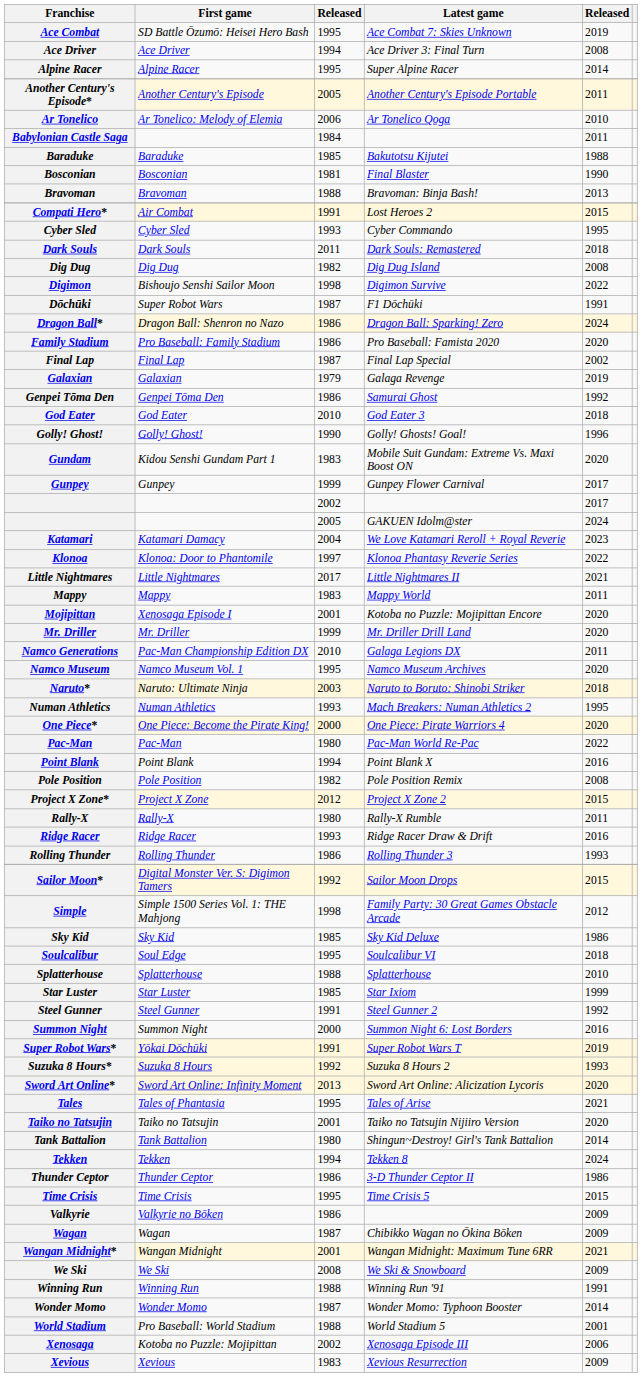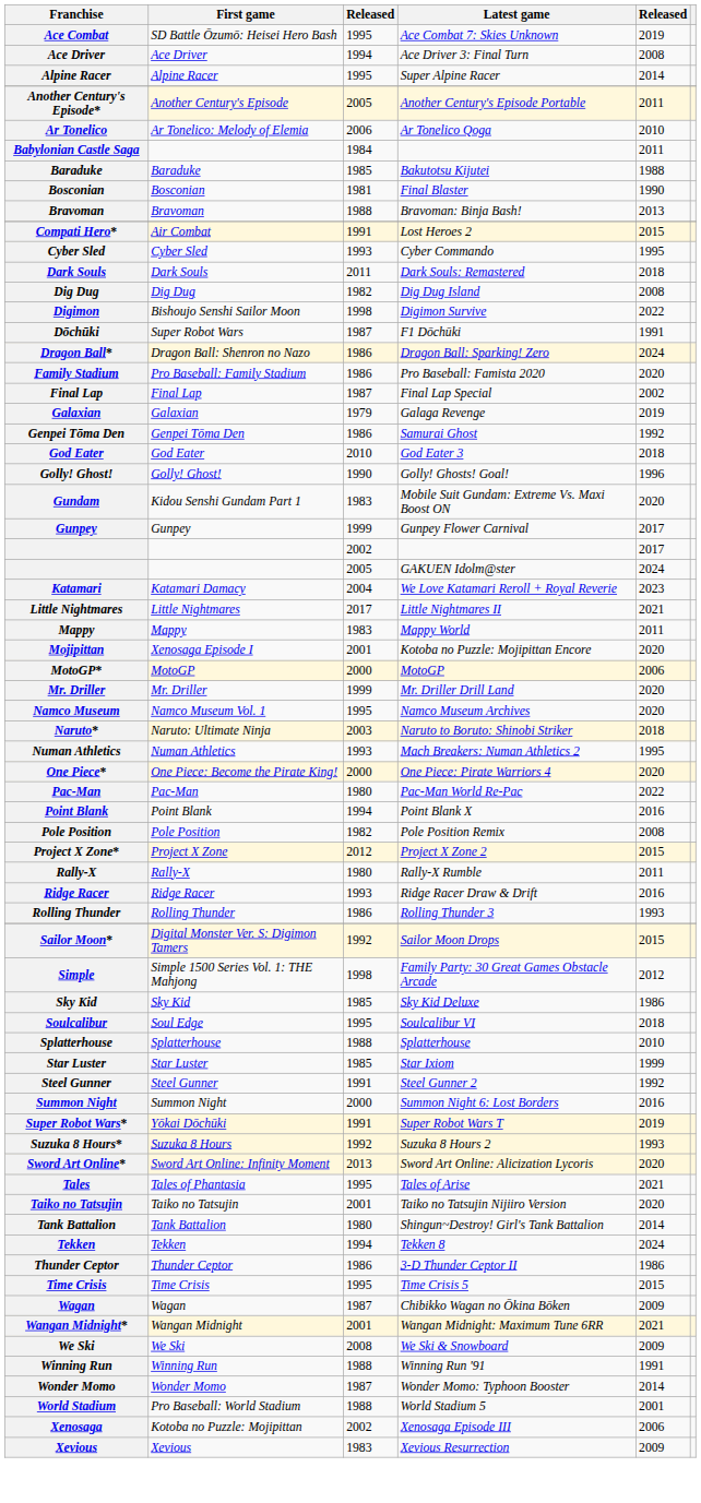 <table class="wikitable sortable">
 <tr>
 <th scope="col">Franchise</th>
 <th scope="col">First game</th>
 <th scope="col">Released</th>
 <th scope="col">Latest game</th>
 <th scope="col">Released</th>
 <th scope="col" class="unsortable"></th>
 </tr>
 <tr>
 <th scope="row"><em><a href='#'>Ace Combat</a></em></th>
 <td><em>SD Battle Ōzumō: Heisei Hero Bash</em></td>
 <td>1995</td>
 <td><em><a href='#'>Ace Combat 7: Skies Unknown</a></em></td>
 <td>2019</td>
 <td style="text-align: center;"></td>
 </tr>
 <tr>
 <th scope="row"><em>Ace Driver</em></th>
 <td><em><a href='#'>Ace Driver</a></em></td>
 <td>1994</td>
 <td><em>Ace Driver 3: Final Turn</em></td>
 <td>2008</td>
 <td style="text-align: center;"></td>
 </tr>
 <tr>
 <th scope="row"><em>Alpine Racer</em></th>
 <td><em><a href='#'>Alpine Racer</a></em></td>
 <td>1995</td>
 <td><em>Super Alpine Racer</em></td>
 <td>2014</td>
 <td style="text-align: center;"></td>
 </tr>
 <tr>
 </tr>
 <tr style="background:cornsilk;">
 <th scope="row"><em>Another Century's Episode</em>*</th>
 <td><em><a href='#'>Another Century's Episode</a></em></td>
 <td>2005</td>
 <td><em><a href='#'>Another Century's Episode Portable</a></em></td>
 <td>2011</td>
 <td style="text-align: center;"></td>
 </tr>
 <tr>
 <th scope="row"><em><a href='#'>Ar Tonelico</a></em></th>
 <td><em><a href='#'>Ar Tonelico: Melody of Elemia</a></em></td>
 <td>2006</td>
 <td><em><a href='#'>Ar Tonelico Qoga</a></em></td>
 <td>2010</td>
 <td style="text-align: center;"></td>
 </tr>
 <tr>
 <th scope="row"><em><a href='#'>Babylonian Castle Saga</a></em></th>
 <td><em></em></td>
 <td>1984</td>
 <td><em></em></td>
 <td>2011</td>
 <td style="text-align: center;"></td>
 </tr>
 <tr>
 <th scope="row"><em>Baraduke</em></th>
 <td><em><a href='#'>Baraduke</a></em></td>
 <td>1985</td>
 <td><em><a href='#'>Bakutotsu Kijutei</a></em></td>
 <td>1988</td>
 <td style="text-align: center;"></td>
 </tr>
 <tr>
 <th scope="row"><em>Bosconian</em></th>
 <td><em><a href='#'>Bosconian</a></em></td>
 <td>1981</td>
 <td><em><a href='#'>Final Blaster</a></em></td>
 <td>1990</td>
 <td style="text-align: center;"></td>
 </tr>
 <tr>
 <th scope="row"><em>Bravoman</em></th>
 <td><em><a href='#'>Bravoman</a></em></td>
 <td>1988</td>
 <td><em>Bravoman: Binja Bash!</em></td>
 <td>2013</td>
 <td style="text-align: center;"></td>
 </tr>
 <tr>
 </tr>
 <tr style="background:cornsilk;">
 <th scope="row"><em><a href='#'>Compati Hero</a></em>*</th>
 <td><em><a href='#'>Air Combat</a></em></td>
 <td>1991</td>
 <td><em>Lost Heroes 2</em></td>
 <td>2015</td>
 <td style="text-align: center;"></td>
 </tr>
 <tr>
 <th scope="row"><em>Cyber Sled</em></th>
 <td><em><a href='#'>Cyber Sled</a></em></td>
 <td>1993</td>
 <td><em>Cyber Commando</em></td>
 <td>1995</td>
 <td style="text-align: center;"></td>
 </tr>
 <tr>
 <th scope="row"><em><a href='#'>Dark Souls</a></em></th>
 <td><em><a href='#'>Dark Souls</a></em></td>
 <td>2011</td>
 <td><em><a href='#'>Dark Souls: Remastered</a></em></td>
 <td>2018</td>
 <td style="text-align: center;"></td>
 </tr>
 <tr>
 <th scope="row"><em>Dig Dug</em></th>
 <td><em><a href='#'>Dig Dug</a></em></td>
 <td>1982</td>
 <td><em><a href='#'>Dig Dug Island</a></em></td>
 <td>2008</td>
 <td style="text-align: center;"></td>
 </tr>
 <tr>
 <th scope="row"><em><a href='#'>Digimon</a></em></th>
 <td><em>Bishoujo Senshi Sailor Moon</em></td>
 <td>1998</td>
 <td><em><a href='#'>Digimon Survive</a></em></td>
 <td>2022</td>
 <td style="text-align: center;"></td>
 </tr>
 <tr>
 <th scope="row"><em>Dōchūki</em></th>
 <td><em>Super Robot Wars</em></td>
 <td>1987</td>
 <td><em>F1 Dōchūki</em></td>
 <td>1991</td>
 <td style="text-align: center;"></td>
 </tr>
 <tr style="background:cornsilk;">
 <th scope="row"><em><a href='#'>Dragon Ball</a></em>*</th>
 <td><em>Dragon Ball: Shenron no Nazo</em></td>
 <td>1986</td>
 <td><em><a href='#'>Dragon Ball: Sparking! Zero</a></em></td>
 <td>2024</td>
 <td style="text-align: center;"></td>
 </tr>
 <tr>
 <th scope="row"><em><a href='#'>Family Stadium</a></em></th>
 <td><em><a href='#'>Pro Baseball: Family Stadium</a></em></td>
 <td>1986</td>
 <td><em>Pro Baseball: Famista 2020</em></td>
 <td>2020</td>
 <td style="text-align: center;"></td>
 </tr>
 <tr>
 <th scope="row"><em>Final Lap</em></th>
 <td><em><a href='#'>Final Lap</a></em></td>
 <td>1987</td>
 <td><em>Final Lap Special</em></td>
 <td>2002</td>
 <td style="text-align: center;"></td>
 </tr>
 <tr>
 <th scope="row"><em><a href='#'>Galaxian</a></em></th>
 <td><em><a href='#'>Galaxian</a></em></td>
 <td>1979</td>
 <td><em>Galaga Revenge</em></td>
 <td>2019</td>
 <td style="text-align: center;"></td>
 </tr>
 <tr>
 <th scope="row"><em>Genpei Tōma Den</em></th>
 <td><em><a href='#'>Genpei Tōma Den</a></em></td>
 <td>1986</td>
 <td><em><a href='#'>Samurai Ghost</a></em></td>
 <td>1992</td>
 <td style="text-align: center;"></td>
 </tr>
 <tr>
 <th scope="row"><em><a href='#'>God Eater</a></em></th>
 <td><em><a href='#'>God Eater</a></em></td>
 <td>2010</td>
 <td><em><a href='#'>God Eater 3</a></em></td>
 <td>2018</td>
 <td style="text-align: center;"></td>
 </tr>
 <tr>
 <th scope="row"><em>Golly! Ghost!</em></th>
 <td><em><a href='#'>Golly! Ghost!</a></em></td>
 <td>1990</td>
 <td><em>Golly! Ghosts! Goal!</em></td>
 <td>1996</td>
 <td style="text-align: center;"></td>
 </tr>
 <tr>
 <th scope="row"><em><a href='#'>Gundam</a></em></th>
 <td><em>Kidou Senshi Gundam Part 1</em></td>
 <td>1983</td>
 <td><em>Mobile Suit Gundam: Extreme Vs. Maxi Boost ON</em></td>
 <td>2020</td>
 <td style="text-align: center;"></td>
 </tr>
 <tr>
 <th scope="row"><em><a href='#'>Gunpey</a></em></th>
 <td><em>Gunpey</em></td>
 <td>1999</td>
 <td><em>Gunpey Flower Carnival</em></td>
 <td>2017</td>
 <td style="text-align: center;"></td>
 </tr>
 <tr>
 <th scope="row"><em></em></th>
 <td></td>
 <td>2002</td>
 <td><em></em></td>
 <td>2017</td>
 <td style="text-align: center;"></td>
 </tr>
 <tr>
 <th scope="row"><em></em></th>
 <td><em></em></td>
 <td>2005</td>
 <td><em>GAKUEN Idolm@ster</em></td>
 <td>2024</td>
 <td style="text-align: center;"></td>
 </tr>
 <tr>
 <th scope="row"><em><a href='#'>Katamari</a></em></th>
 <td><em><a href='#'>Katamari Damacy</a></em></td>
 <td>2004</td>
 <td><em><a href='#'>We Love Katamari Reroll + Royal Reverie</a></em></td>
 <td>2023</td>
 <td style="text-align: center;"></td>
 </tr>
 <tr>
-<th scope="row"><em><a href='#'>Klonoa</a></em></th>
-<td><em><a href='#'>Klonoa: Door to Phantomile</a></em></td>
-<td>1997</td>
-<td><em><a href='#'>Klonoa Phantasy Reverie Series</a></em></td>
-<td>2022</td>
-<td style="text-align: center;"></td>
-</tr>
-<tr>
 <th scope="row"><em>Little Nightmares</em></th>
 <td><em><a href='#'>Little Nightmares</a></em></td>
 <td>2017</td>
 <td><em><a href='#'>Little Nightmares II</a></em></td>
 <td>2021</td>
 <td style="text-align: center;"></td>
 </tr>
 <tr>
 <th scope="row"><em>Mappy</em></th>
 <td><em><a href='#'>Mappy</a></em></td>
 <td>1983</td>
 <td><em><a href='#'>Mappy World</a></em></td>
 <td>2011</td>
 <td style="text-align: center;"></td>
 </tr>
 <tr>
 <th scope="row"><em><a href='#'>Mojipittan</a></em></th>
 <td><em><a href='#'>Xenosaga Episode I</a></em></td>
 <td>2001</td>
 <td><em>Kotoba no Puzzle: Mojipittan Encore</em></td>
 <td>2020</td>
 <td style="text-align: center;"></td>
 </tr>
+<tr style="background:cornsilk;">
+<th scope="row"><em>MotoGP</em>*</th>
+<td><em><a href='#'>MotoGP</a></em></td>
+<td>2000</td>
+<td><em><a href='#'>MotoGP</a></em></td>
+<td>2006</td>
+<td style="text-align: center;"></td>
+</tr>
 <tr>
 <th scope="row"><em><a href='#'>Mr. Driller</a></em></th>
 <td><em><a href='#'>Mr. Driller</a></em></td>
 <td>1999</td>
 <td><em><a href='#'>Mr. Driller Drill Land</a></em></td>
 <td>2020</td>
-<td style="text-align: center;"></td>
-</tr>
-<tr>
-<th scope="row"><em><a href='#'>Namco Generations</a></em></th>
-<td><em><a href='#'>Pac-Man Championship Edition DX</a></em></td>
-<td>2010</td>
-<td><em><a href='#'>Galaga Legions DX</a></em></td>
-<td>2011</td>
 <td style="text-align: center;"></td>
 </tr>
 <tr>
 <th scope="row"><em><a href='#'>Namco Museum</a></em></th>
 <td><em><a href='#'>Namco Museum Vol. 1</a></em></td>
 <td>1995</td>
 <td><em><a href='#'>Namco Museum Archives</a></em></td>
 <td>2020</td>
 <td style="text-align: center;"></td>
 </tr>
 <tr style="background:cornsilk;">
 <th scope="row"><em><a href='#'>Naruto</a></em>*</th>
 <td><em>Naruto: Ultimate Ninja</em></td>
 <td>2003</td>
 <td><em><a href='#'>Naruto to Boruto: Shinobi Striker</a></em></td>
 <td>2018</td>
 <td style="text-align: center;"></td>
 </tr>
 <tr>
 <th scope="row"><em>Numan Athletics</em></th>
 <td><em><a href='#'>Numan Athletics</a></em></td>
 <td>1993</td>
 <td><em><a href='#'>Mach Breakers: Numan Athletics 2</a></em></td>
 <td>1995</td>
 <td style="text-align: center;"></td>
 </tr>
 <tr style="background:cornsilk;">
 <th scope="row"><em><a href='#'>One Piece</a></em>*</th>
 <td><em><a href='#'>One Piece: Become the Pirate King!</a></em></td>
 <td>2000</td>
 <td><em><a href='#'>One Piece: Pirate Warriors 4</a></em></td>
 <td>2020</td>
 <td style="text-align: center;"></td>
 </tr>
 <tr>
 <th scope="row"><em><a href='#'>Pac-Man</a></em></th>
 <td><em><a href='#'>Pac-Man</a></em></td>
 <td>1980</td>
 <td><em><a href='#'>Pac-Man World Re-Pac</a></em></td>
 <td>2022</td>
 <td style="text-align: center;"></td>
 </tr>
 <tr>
 <th scope="row"><em><a href='#'>Point Blank</a></em></th>
 <td><em>Point Blank</em></td>
 <td>1994</td>
 <td><em>Point Blank X</em></td>
 <td>2016</td>
 <td style="text-align: center;"></td>
 </tr>
 <tr>
 <th scope="row"><em>Pole Position</em></th>
 <td><em><a href='#'>Pole Position</a></em></td>
 <td>1982</td>
 <td><em>Pole Position Remix</em></td>
 <td>2008</td>
 <td style="text-align: center;"></td>
 </tr>
 <tr style="background:cornsilk;">
 <th scope="row"><em>Project X Zone</em>*</th>
 <td><em><a href='#'>Project X Zone</a></em></td>
 <td>2012</td>
 <td><em><a href='#'>Project X Zone 2</a></em></td>
 <td>2015</td>
 <td style="text-align: center;"></td>
 </tr>
 <tr>
 <th scope="row"><em>Rally-X</em></th>
 <td><em><a href='#'>Rally-X</a></em></td>
 <td>1980</td>
 <td><em>Rally-X Rumble</em></td>
 <td>2011</td>
 <td style="text-align: center;"></td>
 </tr>
 <tr>
 <th scope="row"><em><a href='#'>Ridge Racer</a></em></th>
 <td><em><a href='#'>Ridge Racer</a></em></td>
 <td>1993</td>
 <td><em>Ridge Racer Draw & Drift</em></td>
 <td>2016</td>
 <td style="text-align: center;"></td>
 </tr>
 <tr>
 <th scope="row"><em>Rolling Thunder</em></th>
 <td><em><a href='#'>Rolling Thunder</a></em></td>
 <td>1986</td>
 <td><em><a href='#'>Rolling Thunder 3</a></em></td>
 <td>1993</td>
 <td style="text-align: center;"></td>
 </tr>
 <tr>
 </tr>
 <tr style="background:cornsilk;">
 <th scope="row"><em><a href='#'>Sailor Moon</a></em>*</th>
 <td><em><a href='#'>Digital Monster Ver. S: Digimon Tamers</a></em></td>
 <td>1992</td>
 <td><em><a href='#'>Sailor Moon Drops</a></em></td>
 <td>2015</td>
 <td style="text-align: center;"></td>
 </tr>
 <tr>
 <th scope="row"><em><a href='#'>Simple</a></em></th>
 <td><em>Simple 1500 Series Vol. 1: THE Mahjong</em></td>
 <td>1998</td>
 <td><em><a href='#'>Family Party: 30 Great Games Obstacle Arcade</a></em></td>
 <td>2012</td>
 <td style="text-align: center;"></td>
 </tr>
 <tr>
 <th scope="row"><em>Sky Kid</em></th>
 <td><em><a href='#'>Sky Kid</a></em></td>
 <td>1985</td>
 <td><em><a href='#'>Sky Kid Deluxe</a></em></td>
 <td>1986</td>
 <td style="text-align: center;"></td>
 </tr>
 <tr>
 <th scope="row"><em><a href='#'>Soulcalibur</a></em></th>
 <td><em><a href='#'>Soul Edge</a></em></td>
 <td>1995</td>
 <td><em><a href='#'>Soulcalibur VI</a></em></td>
 <td>2018</td>
 <td style="text-align: center;"></td>
 </tr>
 <tr>
 <th scope="row"><em>Splatterhouse</em></th>
 <td><em><a href='#'>Splatterhouse</a></em></td>
 <td>1988</td>
 <td><em><a href='#'>Splatterhouse</a></em></td>
 <td>2010</td>
 <td style="text-align: center;"></td>
 </tr>
 <tr>
 <th scope="row"><em>Star Luster</em></th>
 <td><em><a href='#'>Star Luster</a></em></td>
 <td>1985</td>
 <td><em><a href='#'>Star Ixiom</a></em></td>
 <td>1999</td>
 <td style="text-align: center;"></td>
 </tr>
 <tr>
 <th scope="row"><em>Steel Gunner</em></th>
 <td><em><a href='#'>Steel Gunner</a></em></td>
 <td>1991</td>
 <td><em><a href='#'>Steel Gunner 2</a></em></td>
 <td>1992</td>
 <td style="text-align: center;"></td>
 </tr>
 <tr>
 <th scope="row"><em><a href='#'>Summon Night</a></em></th>
 <td><em>Summon Night</em></td>
 <td>2000</td>
 <td><em><a href='#'>Summon Night 6: Lost Borders</a></em></td>
 <td>2016</td>
 <td style="text-align: center;"></td>
 </tr>
 <tr style="background:cornsilk;">
 <th scope="row"><em><a href='#'>Super Robot Wars</a></em>*</th>
 <td><em><a href='#'>Yōkai Dōchūki</a></em></td>
 <td>1991</td>
 <td><em><a href='#'>Super Robot Wars T</a></em></td>
 <td>2019</td>
 <td style="text-align: center;"></td>
 </tr>
 <tr style="background:cornsilk;">
 <th scope="row"><em>Suzuka 8 Hours</em>*</th>
 <td><em><a href='#'>Suzuka 8 Hours</a></em></td>
 <td>1992</td>
 <td><em>Suzuka 8 Hours 2</em></td>
 <td>1993</td>
 <td style="text-align: center;"></td>
 </tr>
 <tr style="background:cornsilk;">
 <th scope="row"><em><a href='#'>Sword Art Online</a></em>*</th>
 <td><em><a href='#'>Sword Art Online: Infinity Moment</a></em></td>
 <td>2013</td>
 <td><em>Sword Art Online: Alicization Lycoris</em></td>
 <td>2020</td>
 <td style="text-align: center;"></td>
 </tr>
 <tr>
 <th scope="row"><em><a href='#'>Tales</a></em></th>
 <td><em><a href='#'>Tales of Phantasia</a></em></td>
 <td>1995</td>
 <td><em><a href='#'>Tales of Arise</a></em></td>
 <td>2021</td>
 <td style="text-align: center;"></td>
 </tr>
 <tr>
 <th scope="row"><em><a href='#'>Taiko no Tatsujin</a></em></th>
 <td><em>Taiko no Tatsujin</em></td>
 <td>2001</td>
 <td><em>Taiko no Tatsujin Nijiiro Version</em></td>
 <td>2020</td>
 <td style="text-align: center;"></td>
 </tr>
 <tr>
 <th scope="row"><em>Tank Battalion</em></th>
 <td><em><a href='#'>Tank Battalion</a></em></td>
 <td>1980</td>
 <td><em>Shingun~Destroy! Girl's Tank Battalion</em></td>
 <td>2014</td>
 <td style="text-align: center;"></td>
 </tr>
 <tr>
 <th scope="row"><em><a href='#'>Tekken</a></em></th>
 <td><em><a href='#'>Tekken</a></em></td>
 <td>1994</td>
 <td><em><a href='#'>Tekken 8</a></em></td>
 <td>2024</td>
 <td style="text-align: center;"></td>
 </tr>
 <tr>
 <th scope="row"><em>Thunder Ceptor</em></th>
 <td><em><a href='#'>Thunder Ceptor</a></em></td>
 <td>1986</td>
 <td><em><a href='#'>3-D Thunder Ceptor II</a></em></td>
 <td>1986</td>
 <td style="text-align: center;"></td>
 </tr>
 <tr>
 <th scope="row"><em><a href='#'>Time Crisis</a></em></th>
 <td><em><a href='#'>Time Crisis</a></em></td>
 <td>1995</td>
 <td><em><a href='#'>Time Crisis 5</a></em></td>
 <td>2015</td>
 <td style="text-align: center;"></td>
 </tr>
 <tr>
-<th scope="row"><em>Valkyrie</em></th>
-<td><em><a href='#'>Valkyrie no Bōken</a></em></td>
-<td>1986</td>
-<td><em></em></td>
-<td>2009</td>
-<td style="text-align: center;"></td>
-</tr>
-<tr>
 <th scope="row"><em><a href='#'>Wagan</a></em></th>
 <td><em>Wagan</em></td>
 <td>1987</td>
 <td><em>Chibikko Wagan no Ōkina Bōken</em></td>
 <td>2009</td>
 <td style="text-align: center;"></td>
 </tr>
 <tr style="background:cornsilk;">
 <th scope="row"><em><a href='#'>Wangan Midnight</a></em>*</th>
 <td><em>Wangan Midnight</em></td>
 <td>2001</td>
 <td><em>Wangan Midnight: Maximum Tune 6RR</em></td>
 <td>2021</td>
 <td style="text-align: center;"></td>
 </tr>
 <tr>
 <th scope="row"><em>We Ski</em></th>
 <td><em><a href='#'>We Ski</a></em></td>
 <td>2008</td>
 <td><em><a href='#'>We Ski & Snowboard</a></em></td>
 <td>2009</td>
 <td style="text-align: center;"></td>
 </tr>
 <tr>
 <th scope="row"><em>Winning Run</em></th>
 <td><em><a href='#'>Winning Run</a></em></td>
 <td>1988</td>
 <td><em>Winning Run '91</em></td>
 <td>1991</td>
 <td style="text-align: center;"></td>
 </tr>
 <tr>
 <th scope="row"><em>Wonder Momo</em></th>
 <td><em><a href='#'>Wonder Momo</a></em></td>
 <td>1987</td>
 <td><em>Wonder Momo: Typhoon Booster</em></td>
 <td>2014</td>
 <td style="text-align: center;"></td>
 </tr>
 <tr>
 <th scope="row"><em><a href='#'>World Stadium</a></em></th>
 <td><em>Pro Baseball: World Stadium</em></td>
 <td>1988</td>
 <td><em>World Stadium 5</em></td>
 <td>2001</td>
 <td style="text-align: center;"></td>
 </tr>
 <tr>
 <th scope="row"><em><a href='#'>Xenosaga</a></em></th>
 <td><em>Kotoba no Puzzle: Mojipittan</em></td>
 <td>2002</td>
 <td><em><a href='#'>Xenosaga Episode III</a></em></td>
 <td>2006</td>
 <td style="text-align: center;"></td>
 </tr>
 <tr>
 <th scope="row"><em><a href='#'>Xevious</a></em></th>
 <td><em><a href='#'>Xevious</a></em></td>
 <td>1983</td>
 <td><em><a href='#'>Xevious Resurrection</a></em></td>
 <td>2009</td>
 <td style="text-align: center;"></td>
 </tr>
 </table>
